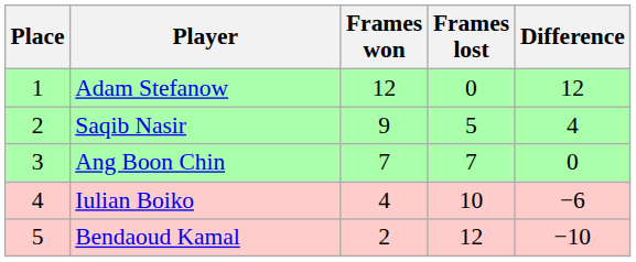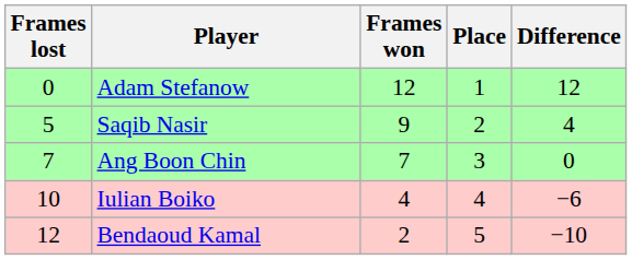 <table class="wikitable sortable" style="text-align: center;">
 <tr>
-<th width=20>Place</th>
+<th width=20>Frames lost</th>
 <th width=176>Player</th>
 <th width=20>Frames won</th>
-<th width=20>Frames lost</th>
+<th width=20>Place</th>
 <th width=20>Difference</th>
 </tr>
 <tr style="background:#aaffaa;">
-<td>1</td>
+<td>0</td>
 <td style="text-align:left;"> <a href='#'>Adam Stefanow</a></td>
 <td>12</td>
-<td>0</td>
+<td>1</td>
 <td>12</td>
 </tr>
 <tr style="background:#aaffaa;">
-<td>2</td>
+<td>5</td>
 <td style="text-align:left;"> <a href='#'>Saqib Nasir</a></td>
 <td>9</td>
-<td>5</td>
+<td>2</td>
 <td>4</td>
 </tr>
 <tr style="background:#aaffaa;">
-<td>3</td>
+<td>7</td>
 <td style="text-align:left;"> <a href='#'>Ang Boon Chin</a></td>
 <td>7</td>
-<td>7</td>
+<td>3</td>
 <td>0</td>
 </tr>
 <tr style="background:#fcc;">
-<td>4</td>
+<td>10</td>
 <td style="text-align:left;"> <a href='#'>Iulian Boiko</a></td>
 <td>4</td>
-<td>10</td>
+<td>4</td>
 <td>−6</td>
 </tr>
 <tr style="background:#fcc;">
-<td>5</td>
+<td>12</td>
 <td style="text-align:left;"> <a href='#'>Bendaoud Kamal</a></td>
 <td>2</td>
-<td>12</td>
+<td>5</td>
 <td>−10</td>
 </tr>
 </table>
